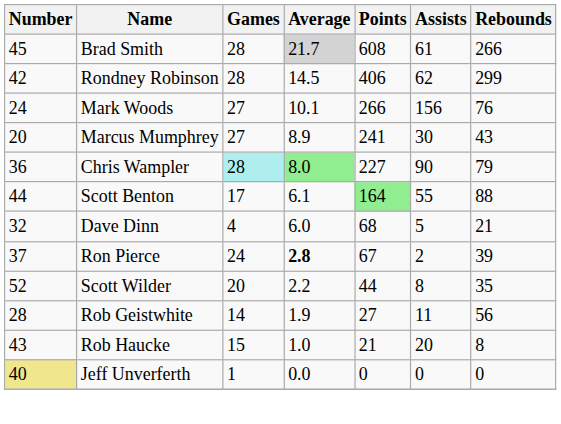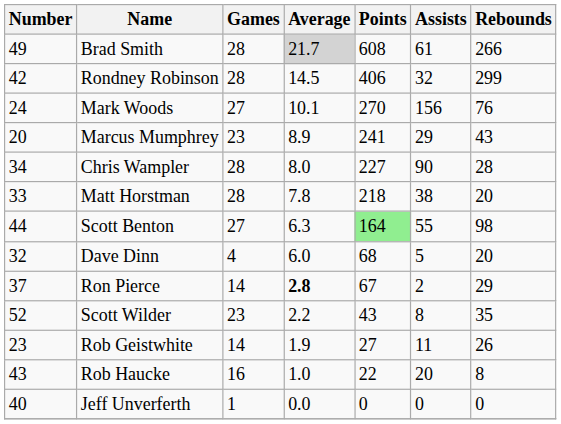 <table class="wikitable" style="font-size: 95%;">
 <tr>
 <th>Number</th>
 <th>Name</th>
 <th>Games</th>
 <th>Average</th>
 <th>Points</th>
 <th>Assists</th>
 <th>Rebounds</th>
 </tr>
 <tr>
-<td>45</td>
+<td>49</td>
 <td>Brad Smith</td>
 <td>28</td>
 <td style="background: lightgrey;">21.7</td>
 <td>608</td>
 <td>61</td>
 <td>266</td>
 </tr>
 <tr>
 <td>42</td>
 <td>Rondney Robinson</td>
 <td>28</td>
 <td>14.5</td>
 <td>406</td>
-<td>62</td>
+<td>32</td>
 <td>299</td>
 </tr>
 <tr>
 <td>24</td>
 <td>Mark Woods</td>
 <td>27</td>
 <td>10.1</td>
-<td>266</td>
+<td>270</td>
 <td>156</td>
 <td>76</td>
 </tr>
 <tr>
 <td>20</td>
 <td>Marcus Mumphrey</td>
-<td>27</td>
+<td>23</td>
 <td>8.9</td>
 <td>241</td>
-<td>30</td>
+<td>29</td>
 <td>43</td>
 </tr>
 <tr>
-<td>36</td>
+<td>34</td>
 <td>Chris Wampler</td>
-<td style="background: paleturquoise;">28</td>
-<td style="background: lightgreen;">8.0</td>
+<td>28</td>
+<td>8.0</td>
 <td>227</td>
 <td>90</td>
-<td>79</td>
+<td>28</td>
+</tr>
+<tr>
+<td>33</td>
+<td>Matt Horstman</td>
+<td>28</td>
+<td>7.8</td>
+<td>218</td>
+<td>38</td>
+<td>20</td>
 </tr>
 <tr>
 <td>44</td>
 <td>Scott Benton</td>
-<td>17</td>
-<td>6.1</td>
+<td>27</td>
+<td>6.3</td>
 <td style="background: lightgreen;">164</td>
 <td>55</td>
-<td>88</td>
+<td>98</td>
 </tr>
 <tr>
 <td>32</td>
 <td>Dave Dinn</td>
 <td>4</td>
 <td>6.0</td>
 <td>68</td>
 <td>5</td>
-<td>21</td>
+<td>20</td>
 </tr>
 <tr>
 <td>37</td>
 <td>Ron Pierce</td>
-<td>24</td>
+<td>14</td>
 <td><strong>2.8</strong></td>
 <td>67</td>
 <td>2</td>
-<td>39</td>
+<td>29</td>
 </tr>
 <tr>
 <td>52</td>
 <td>Scott Wilder</td>
-<td>20</td>
+<td>23</td>
 <td>2.2</td>
-<td>44</td>
+<td>43</td>
 <td>8</td>
 <td>35</td>
 </tr>
 <tr>
-<td>28</td>
+<td>23</td>
 <td>Rob Geistwhite</td>
 <td>14</td>
 <td>1.9</td>
 <td>27</td>
 <td>11</td>
-<td>56</td>
+<td>26</td>
 </tr>
 <tr>
 <td>43</td>
 <td>Rob Haucke</td>
-<td>15</td>
+<td>16</td>
 <td>1.0</td>
-<td>21</td>
+<td>22</td>
 <td>20</td>
 <td>8</td>
 </tr>
 <tr>
-<td style="background: khaki;">40</td>
+<td>40</td>
 <td>Jeff Unverferth</td>
 <td>1</td>
 <td>0.0</td>
 <td>0</td>
 <td>0</td>
 <td>0</td>
 </tr>
 <tr>
 </tr>
 </table>
